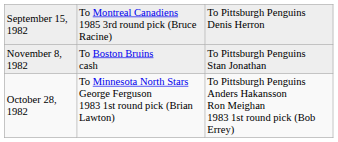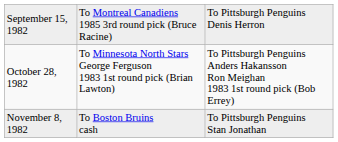 <table class="wikitable" style="border:1px solid #999999; width:80%;">
 <tr bgcolor="eeeeee">
 <td style="width:22%;">September 15, 1982</td>
 <td style="width:39%;" valign="top">To <a href='#'>Montreal Canadiens</a><br>1985 3rd round pick (Bruce Racine)</td>
 <td style="width:39%;" valign="top">To Pittsburgh Penguins<br>Denis Herron</td>
 </tr>
+<tr>
+<td style="width:22%;">October 28, 1982</td>
+<td style="width:39%;" valign="top">To <a href='#'>Minnesota North Stars</a><br>George Ferguson<br>1983 1st round pick (Brian Lawton)</td>
+<td style="width:39%;" valign="top">To Pittsburgh Penguins<br>Anders Hakansson<br>Ron Meighan<br>1983 1st round pick (Bob Errey)</td>
+</tr>
 <tr bgcolor="eeeeee">
 <td style="width:22%;">November 8, 1982</td>
 <td style="width:39%;" valign="top">To <a href='#'>Boston Bruins</a><br>cash</td>
 <td style="width:39%;" valign="top">To Pittsburgh Penguins<br>Stan Jonathan</td>
 </tr>
-<tr>
-<td style="width:22%;">October 28, 1982</td>
-<td style="width:39%;" valign="top">To <a href='#'>Minnesota North Stars</a><br>George Ferguson<br>1983 1st round pick (Brian Lawton)</td>
-<td style="width:39%;" valign="top">To Pittsburgh Penguins<br>Anders Hakansson<br>Ron Meighan<br>1983 1st round pick (Bob Errey)</td>
-</tr>
 </table>
